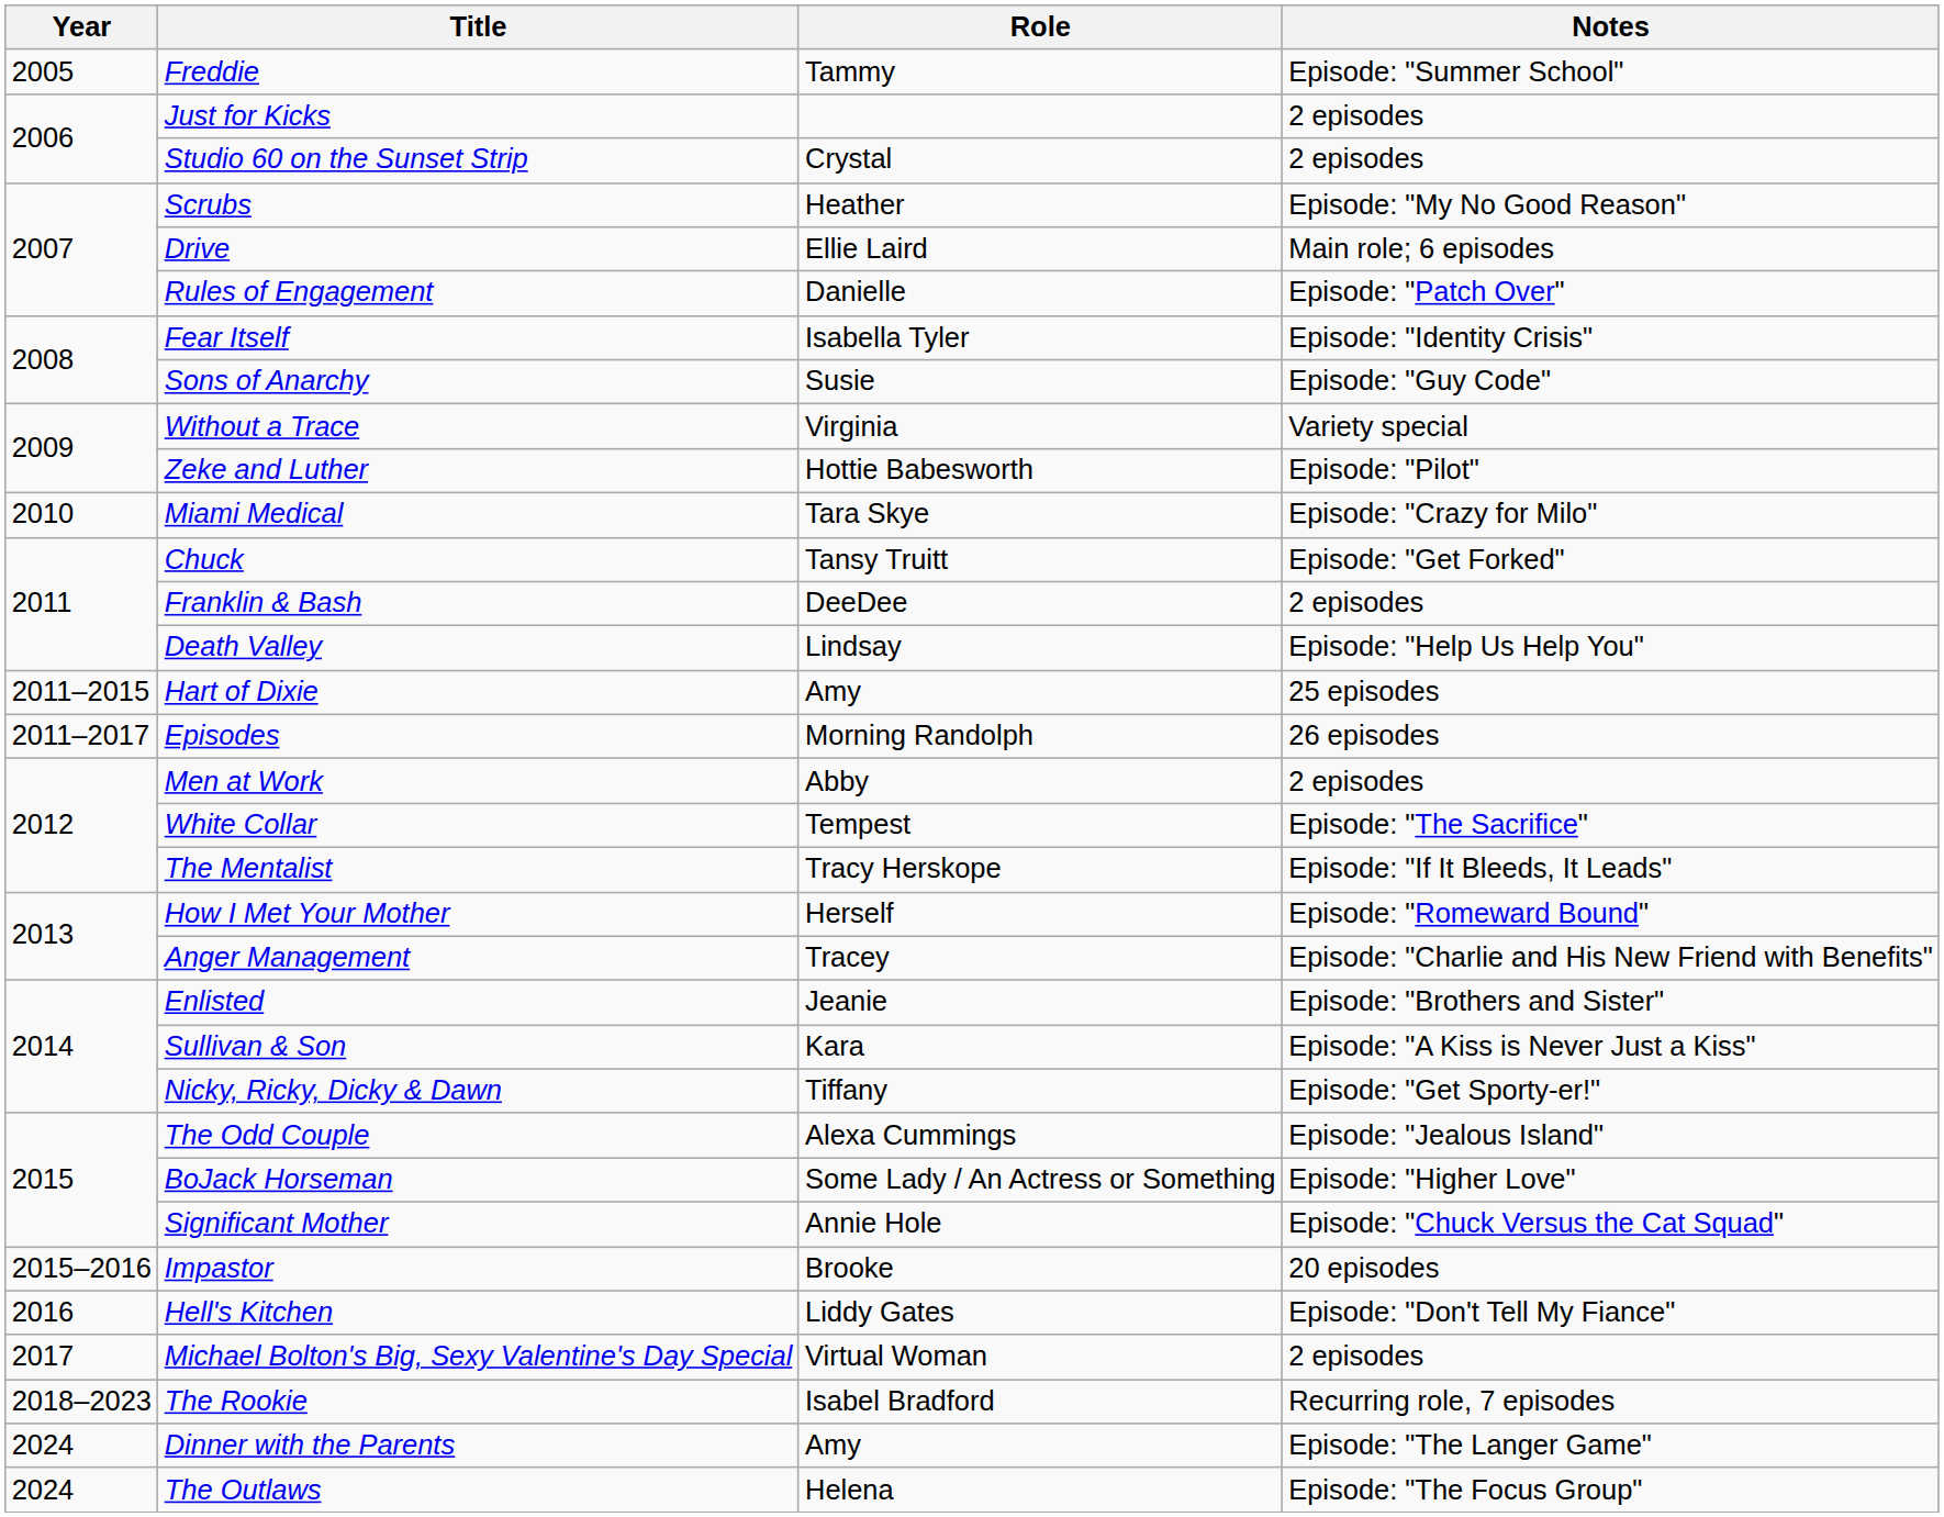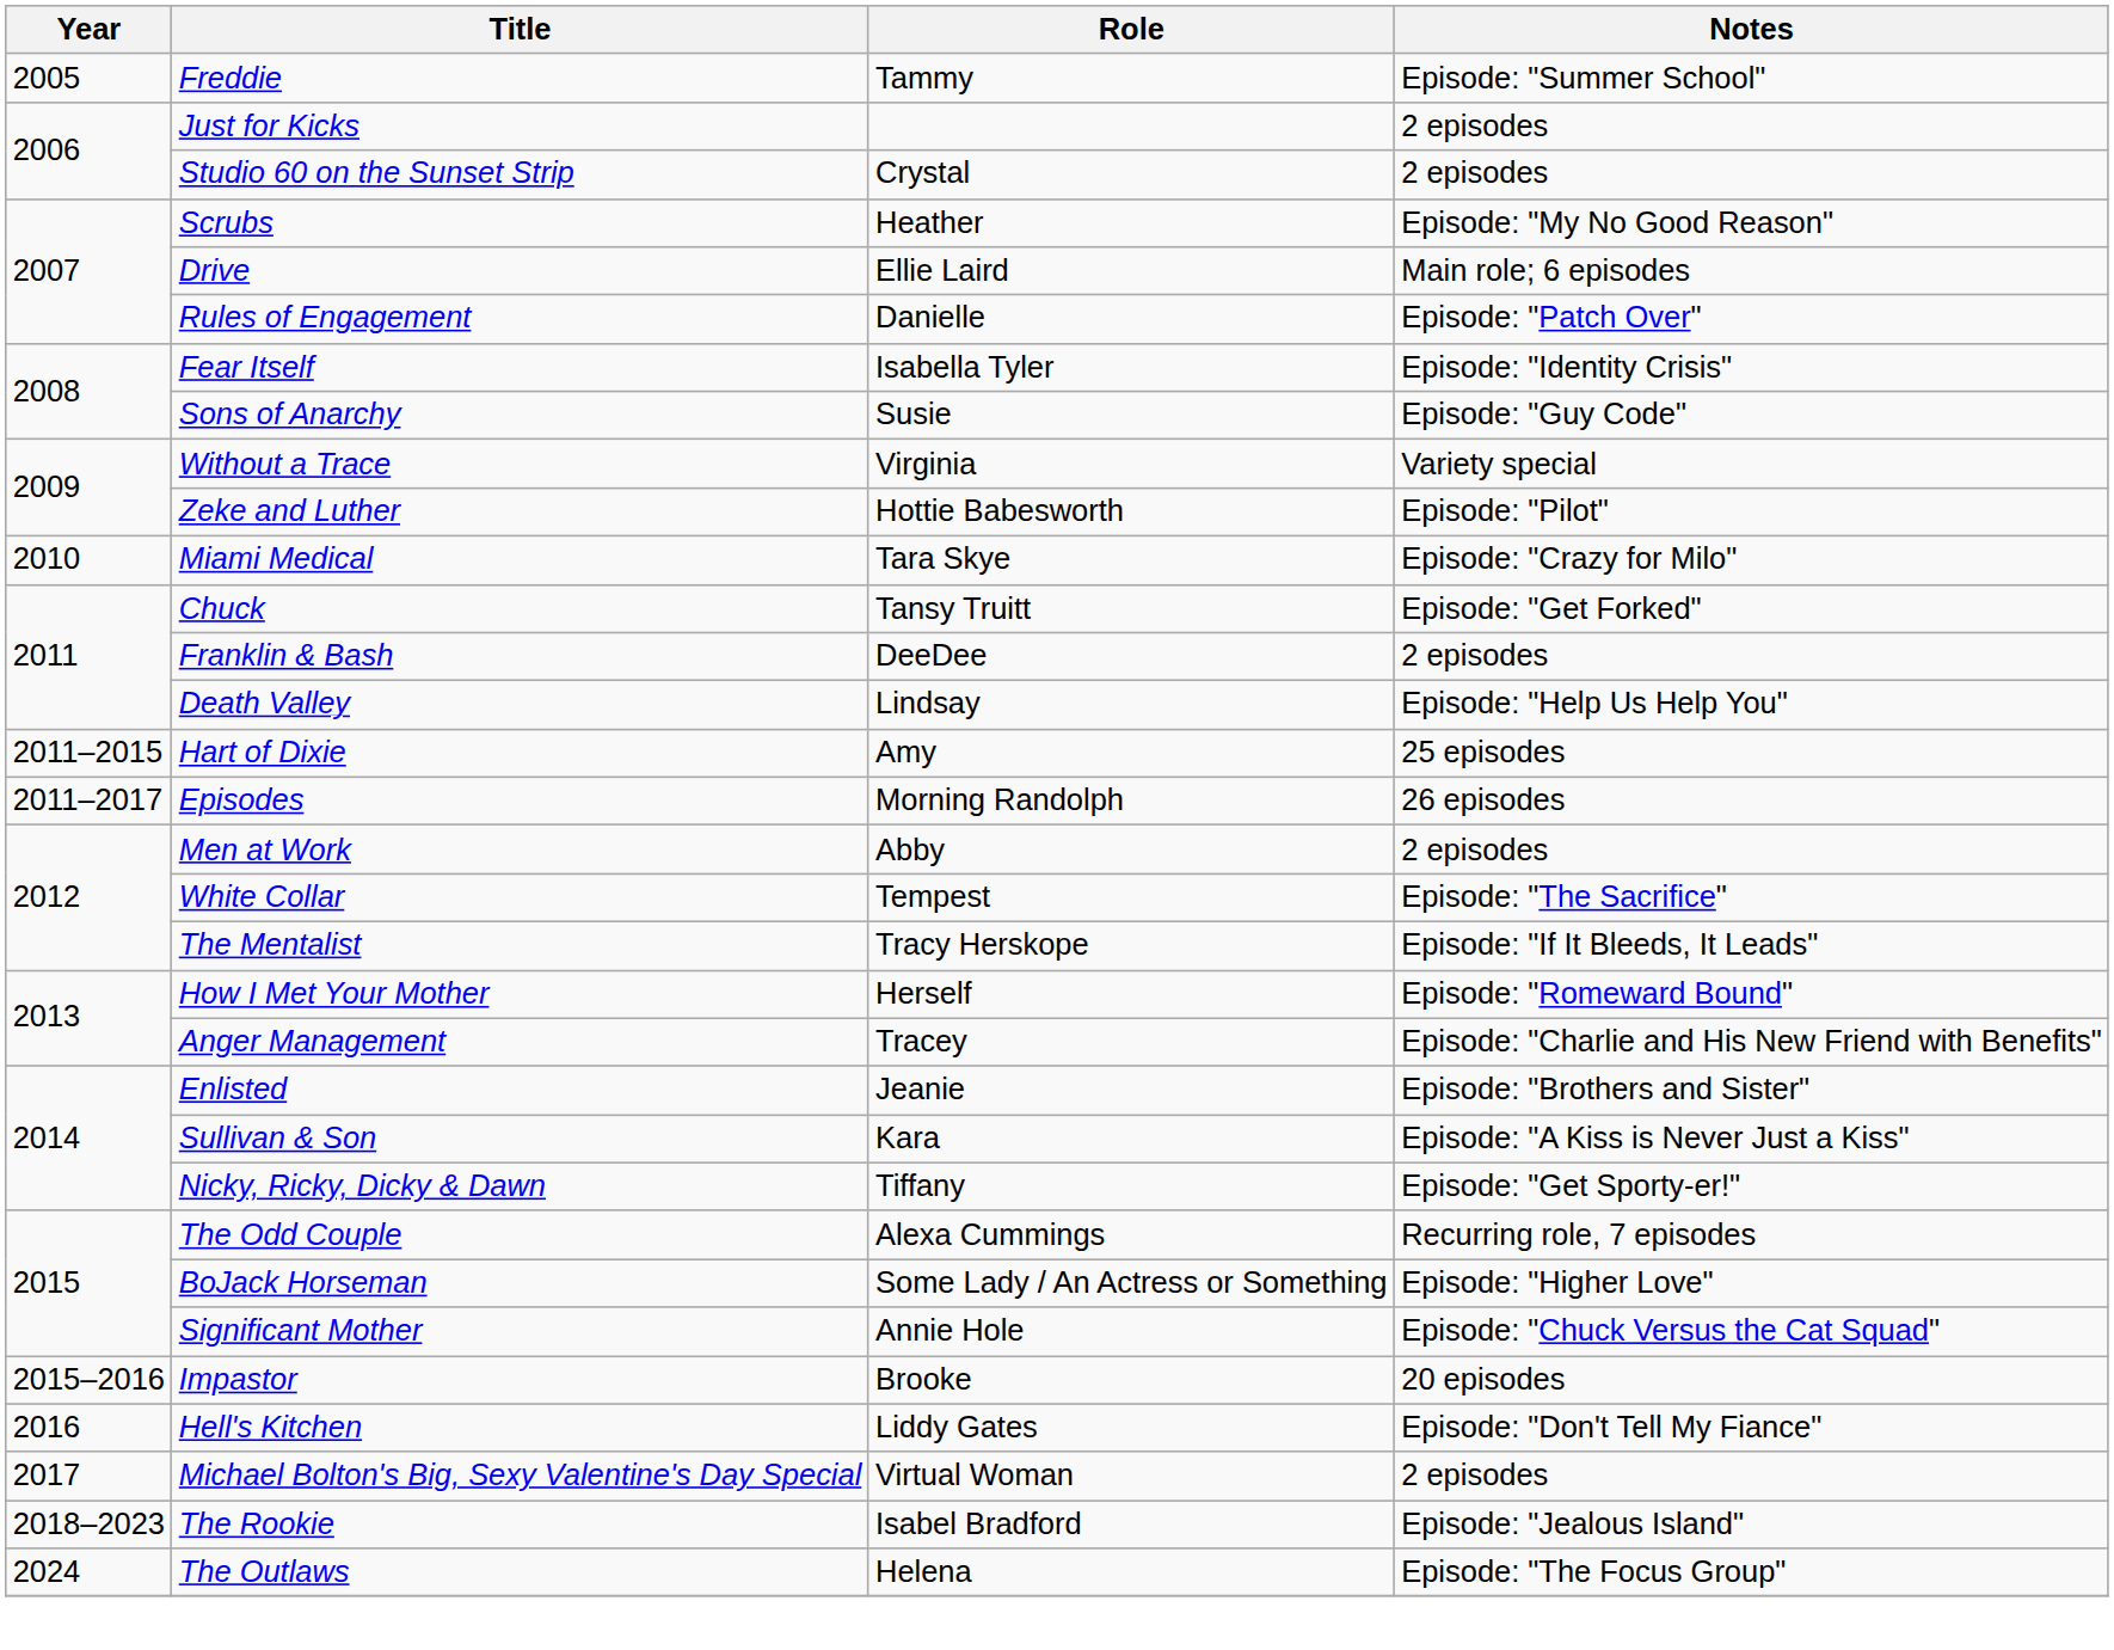 <table class="wikitable sortable">
 <tr>
 <th>Year</th>
 <th>Title</th>
 <th>Role</th>
 <th class="unsortable">Notes</th>
 </tr>
 <tr>
 <td>2005</td>
 <td><em><a href='#'>Freddie</a></em></td>
 <td>Tammy</td>
 <td>Episode: "Summer School"</td>
 </tr>
 <tr>
 <td rowspan="2">2006</td>
 <td><em><a href='#'>Just for Kicks</a></em></td>
 <td></td>
 <td>2 episodes</td>
 </tr>
 <tr>
 <td><em><a href='#'>Studio 60 on the Sunset Strip</a></em></td>
 <td>Crystal</td>
 <td>2 episodes</td>
 </tr>
 <tr>
 <td rowspan="3">2007</td>
 <td><em><a href='#'>Scrubs</a></em></td>
 <td>Heather</td>
 <td>Episode: "My No Good Reason"</td>
 </tr>
 <tr>
 <td><em><a href='#'>Drive</a></em></td>
 <td>Ellie Laird</td>
 <td>Main role; 6 episodes</td>
 </tr>
 <tr>
 <td><em><a href='#'>Rules of Engagement</a></em></td>
 <td>Danielle</td>
 <td>Episode: "<a href='#'>Patch Over</a>"</td>
 </tr>
 <tr>
 <td rowspan="2">2008</td>
 <td><em><a href='#'>Fear Itself</a></em></td>
 <td>Isabella Tyler</td>
 <td>Episode: "Identity Crisis"</td>
 </tr>
 <tr>
 <td><em><a href='#'>Sons of Anarchy</a></em></td>
 <td>Susie</td>
 <td>Episode: "Guy Code"</td>
 </tr>
 <tr>
 <td rowspan="2">2009</td>
 <td><em><a href='#'>Without a Trace</a></em></td>
 <td>Virginia</td>
 <td>Variety special</td>
 </tr>
 <tr>
 <td><em><a href='#'>Zeke and Luther</a></em></td>
 <td>Hottie Babesworth</td>
 <td>Episode: "Pilot"</td>
 </tr>
 <tr>
 <td>2010</td>
 <td><em><a href='#'>Miami Medical</a></em></td>
 <td>Tara Skye</td>
 <td>Episode: "Crazy for Milo"</td>
 </tr>
 <tr>
 <td rowspan="3">2011</td>
 <td><em><a href='#'>Chuck</a></em></td>
 <td>Tansy Truitt</td>
 <td>Episode: "Get Forked"</td>
 </tr>
 <tr>
 <td><em><a href='#'>Franklin & Bash</a></em></td>
 <td>DeeDee</td>
 <td>2 episodes</td>
 </tr>
 <tr>
 <td><em><a href='#'>Death Valley</a></em></td>
 <td>Lindsay</td>
 <td>Episode: "Help Us Help You"</td>
 </tr>
 <tr>
 <td>2011–2015</td>
 <td><em><a href='#'>Hart of Dixie</a></em></td>
 <td>Amy</td>
 <td>25 episodes</td>
 </tr>
 <tr>
 <td>2011–2017</td>
 <td><em><a href='#'>Episodes</a></em></td>
 <td>Morning Randolph</td>
 <td>26 episodes</td>
 </tr>
 <tr>
 <td rowspan="3">2012</td>
 <td><em><a href='#'>Men at Work</a></em></td>
 <td>Abby</td>
 <td>2 episodes</td>
 </tr>
 <tr>
 <td><em><a href='#'>White Collar</a></em></td>
 <td>Tempest</td>
 <td>Episode: "<a href='#'>The Sacrifice</a>"</td>
 </tr>
 <tr>
 <td><em><a href='#'>The Mentalist</a></em></td>
 <td>Tracy Herskope</td>
 <td>Episode: "If It Bleeds, It Leads"</td>
 </tr>
 <tr>
 <td rowspan="2">2013</td>
 <td><em><a href='#'>How I Met Your Mother</a></em></td>
 <td>Herself</td>
 <td>Episode: "<a href='#'>Romeward Bound</a>"</td>
 </tr>
 <tr>
 <td><em><a href='#'>Anger Management</a></em></td>
 <td>Tracey</td>
 <td>Episode: "Charlie and His New Friend with Benefits"</td>
 </tr>
 <tr>
 <td rowspan="3">2014</td>
 <td><em><a href='#'>Enlisted</a></em></td>
 <td>Jeanie</td>
 <td>Episode: "Brothers and Sister"</td>
 </tr>
 <tr>
 <td><em><a href='#'>Sullivan & Son</a></em></td>
 <td>Kara</td>
 <td>Episode: "A Kiss is Never Just a Kiss"</td>
 </tr>
 <tr>
 <td><em><a href='#'>Nicky, Ricky, Dicky & Dawn</a></em></td>
 <td>Tiffany</td>
 <td>Episode: "Get Sporty-er!"</td>
 </tr>
 <tr>
 <td rowspan="3">2015</td>
 <td><em><a href='#'>The Odd Couple</a></em></td>
 <td>Alexa Cummings</td>
-<td>Episode: "Jealous Island"</td>
+<td>Recurring role, 7 episodes</td>
 </tr>
 <tr>
 <td><em><a href='#'>BoJack Horseman</a></em></td>
 <td>Some Lady / An Actress or Something</td>
 <td>Episode: "Higher Love"</td>
 </tr>
 <tr>
 <td><em><a href='#'>Significant Mother</a></em></td>
 <td>Annie Hole</td>
 <td>Episode: "<a href='#'>Chuck Versus the Cat Squad</a>"</td>
 </tr>
 <tr>
 <td>2015–2016</td>
 <td><em><a href='#'>Impastor</a></em></td>
 <td>Brooke</td>
 <td>20 episodes</td>
 </tr>
 <tr>
 <td>2016</td>
 <td><em><a href='#'>Hell's Kitchen</a></em></td>
 <td>Liddy Gates</td>
 <td>Episode: "Don't Tell My Fiance"</td>
 </tr>
 <tr>
 <td>2017</td>
 <td><em><a href='#'>Michael Bolton's Big, Sexy Valentine's Day Special</a></em></td>
 <td>Virtual Woman</td>
 <td>2 episodes</td>
 </tr>
 <tr>
 <td>2018–2023</td>
 <td><em><a href='#'>The Rookie</a></em></td>
 <td>Isabel Bradford</td>
-<td>Recurring role, 7 episodes</td>
-</tr>
-<tr>
-<td>2024</td>
-<td><em><a href='#'>Dinner with the Parents</a></em></td>
-<td>Amy</td>
-<td>Episode: "The Langer Game"</td>
+<td>Episode: "Jealous Island"</td>
 </tr>
 <tr>
 <td>2024</td>
 <td><em><a href='#'>The Outlaws</a></em></td>
 <td>Helena</td>
 <td>Episode: "The Focus Group"</td>
 </tr>
 <tr>
 </tr>
 </table>
